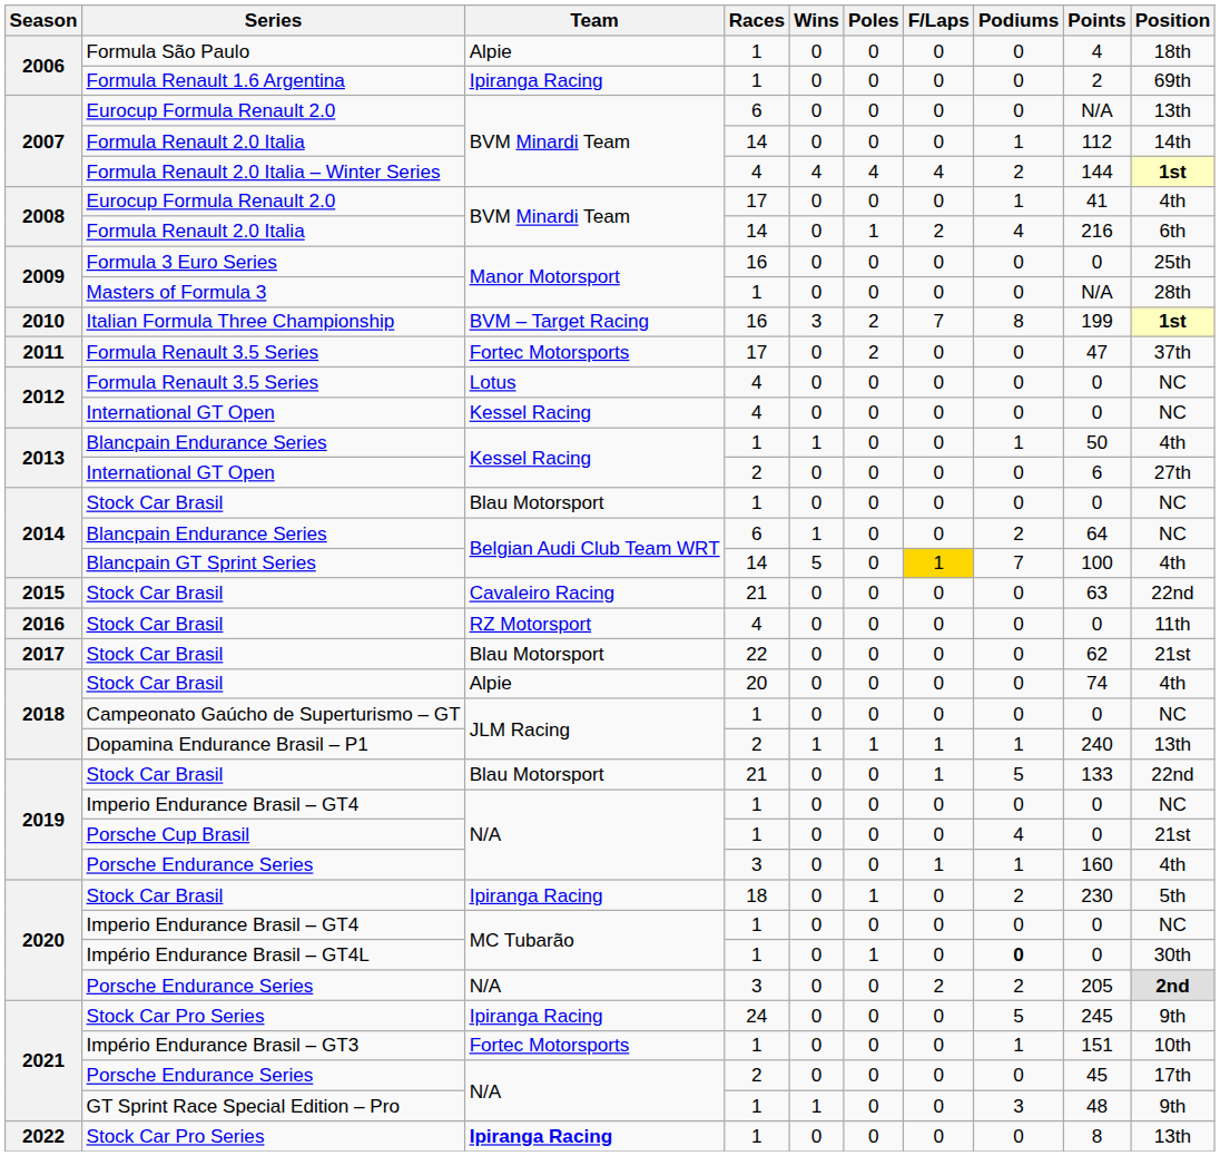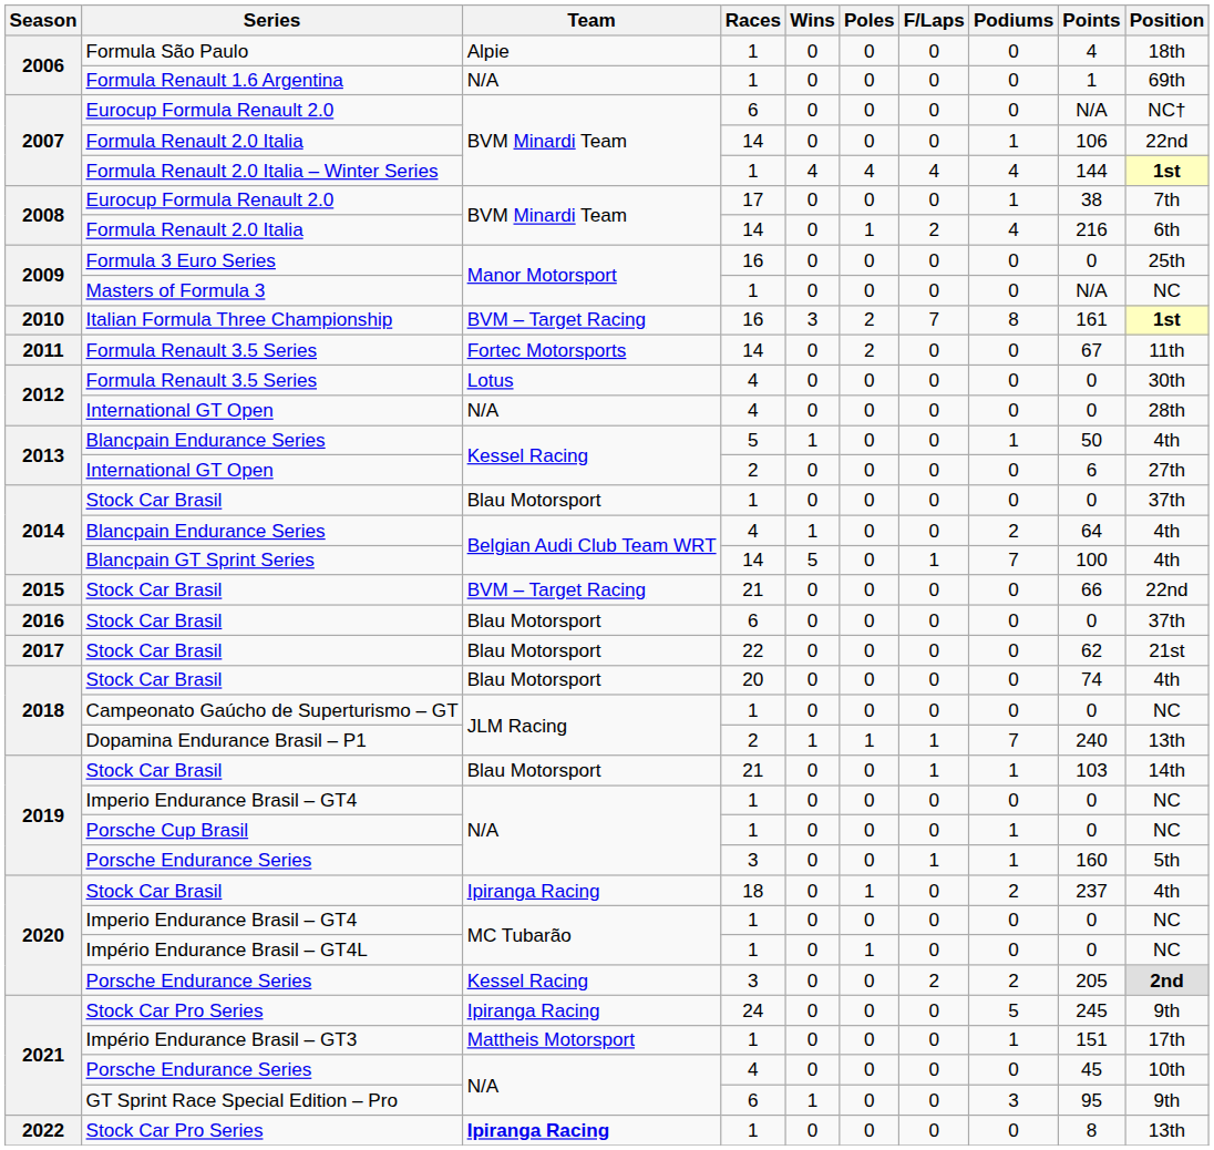 <table class="wikitable" style="font-size: 90%; text-align:center">
 <tr>
 <th>Season</th>
 <th>Series</th>
 <th>Team</th>
 <th>Races</th>
 <th>Wins</th>
 <th>Poles</th>
 <th>F/Laps</th>
 <th>Podiums</th>
 <th>Points</th>
 <th>Position</th>
 </tr>
 <tr>
 <th rowspan=2>2006</th>
 <td align=left>Formula São Paulo</td>
 <td align=left>Alpie</td>
 <td>1</td>
 <td>0</td>
 <td>0</td>
 <td>0</td>
 <td>0</td>
 <td>4</td>
 <td>18th</td>
 </tr>
 <tr>
 <td align=left><a href='#'>Formula Renault 1.6 Argentina</a></td>
-<td align=left><a href='#'>Ipiranga Racing</a></td>
+<td align=left>N/A</td>
 <td>1</td>
 <td>0</td>
 <td>0</td>
 <td>0</td>
 <td>0</td>
-<td>2</td>
+<td>1</td>
 <td>69th</td>
 </tr>
 <tr>
 <th rowspan=3>2007</th>
 <td align=left><a href='#'>Eurocup Formula Renault 2.0</a></td>
 <td align=left rowspan=3>BVM <a href='#'>Minardi</a> Team</td>
 <td>6</td>
 <td>0</td>
 <td>0</td>
 <td>0</td>
 <td>0</td>
 <td>N/A</td>
-<td>13th</td>
+<td>NC†</td>
 </tr>
 <tr>
 <td align=left><a href='#'>Formula Renault 2.0 Italia</a></td>
 <td>14</td>
 <td>0</td>
 <td>0</td>
 <td>0</td>
 <td>1</td>
-<td>112</td>
-<td>14th</td>
+<td>106</td>
+<td>22nd</td>
 </tr>
 <tr>
 <td align=left><a href='#'>Formula Renault 2.0 Italia – Winter Series</a></td>
+<td>1</td>
 <td>4</td>
 <td>4</td>
 <td>4</td>
 <td>4</td>
-<td>2</td>
 <td>144</td>
 <td style="background:#FFFFBF;"><strong>1st</strong></td>
 </tr>
 <tr>
 <th rowspan=2>2008</th>
 <td align=left><a href='#'>Eurocup Formula Renault 2.0</a></td>
 <td align=left rowspan=2>BVM <a href='#'>Minardi</a> Team</td>
 <td>17</td>
 <td>0</td>
 <td>0</td>
 <td>0</td>
 <td>1</td>
-<td>41</td>
-<td>4th</td>
+<td>38</td>
+<td>7th</td>
 </tr>
 <tr>
 <td align=left><a href='#'>Formula Renault 2.0 Italia</a></td>
 <td>14</td>
 <td>0</td>
 <td>1</td>
 <td>2</td>
 <td>4</td>
 <td>216</td>
 <td>6th</td>
 </tr>
 <tr>
 <th rowspan=2>2009</th>
 <td align=left><a href='#'>Formula 3 Euro Series</a></td>
 <td align=left rowspan="2"><a href='#'>Manor Motorsport</a></td>
 <td>16</td>
 <td>0</td>
 <td>0</td>
 <td>0</td>
 <td>0</td>
 <td>0</td>
 <td>25th</td>
 </tr>
 <tr>
 <td align=left><a href='#'>Masters of Formula 3</a></td>
 <td>1</td>
 <td>0</td>
 <td>0</td>
 <td>0</td>
 <td>0</td>
 <td>N/A</td>
-<td>28th</td>
+<td>NC</td>
 </tr>
 <tr>
 <th>2010</th>
 <td align=left><a href='#'>Italian Formula Three Championship</a></td>
 <td align=left><a href='#'>BVM – Target Racing</a></td>
 <td>16</td>
 <td>3</td>
 <td>2</td>
 <td>7</td>
 <td>8</td>
-<td>199</td>
+<td>161</td>
 <td style="background:#FFFFBF;"><strong>1st</strong></td>
 </tr>
 <tr>
 <th>2011</th>
 <td align=left><a href='#'>Formula Renault 3.5 Series</a></td>
 <td align=left><a href='#'>Fortec Motorsports</a></td>
-<td>17</td>
+<td>14</td>
 <td>0</td>
 <td>2</td>
 <td>0</td>
 <td>0</td>
-<td>47</td>
-<td>37th</td>
+<td>67</td>
+<td>11th</td>
 </tr>
 <tr>
 <th rowspan=2>2012</th>
 <td align=left><a href='#'>Formula Renault 3.5 Series</a></td>
 <td align=left><a href='#'>Lotus</a></td>
 <td>4</td>
 <td>0</td>
 <td>0</td>
 <td>0</td>
 <td>0</td>
 <td>0</td>
-<td>NC</td>
+<td>30th</td>
 </tr>
 <tr>
 <td align=left><a href='#'>International GT Open</a></td>
-<td align=left><a href='#'>Kessel Racing</a></td>
+<td align=left>N/A</td>
 <td>4</td>
 <td>0</td>
 <td>0</td>
 <td>0</td>
 <td>0</td>
 <td>0</td>
-<td>NC</td>
+<td>28th</td>
 </tr>
 <tr>
 <th rowspan=2>2013</th>
 <td align=left><a href='#'>Blancpain Endurance Series</a></td>
 <td align=left rowspan=2><a href='#'>Kessel Racing</a></td>
-<td>1</td>
+<td>5</td>
 <td>1</td>
 <td>0</td>
 <td>0</td>
 <td>1</td>
 <td>50</td>
 <td>4th</td>
 </tr>
 <tr>
 <td align=left><a href='#'>International GT Open</a></td>
 <td>2</td>
 <td>0</td>
 <td>0</td>
 <td>0</td>
 <td>0</td>
 <td>6</td>
 <td>27th</td>
 </tr>
 <tr>
 <th rowspan=3>2014</th>
 <td align=left><a href='#'>Stock Car Brasil</a></td>
 <td align=left>Blau Motorsport</td>
 <td>1</td>
 <td>0</td>
 <td>0</td>
 <td>0</td>
 <td>0</td>
 <td>0</td>
-<td>NC</td>
+<td>37th</td>
 </tr>
 <tr>
 <td align=left><a href='#'>Blancpain Endurance Series</a></td>
 <td align=left rowspan=2><a href='#'>Belgian Audi Club Team WRT</a></td>
-<td>6</td>
+<td>4</td>
 <td>1</td>
 <td>0</td>
 <td>0</td>
 <td>2</td>
 <td>64</td>
-<td>NC</td>
+<td>4th</td>
 </tr>
 <tr>
 <td align=left><a href='#'>Blancpain GT Sprint Series</a></td>
 <td>14</td>
 <td>5</td>
 <td>0</td>
-<td style="background: gold;">1</td>
+<td>1</td>
 <td>7</td>
 <td>100</td>
 <td>4th</td>
 </tr>
 <tr>
 <th>2015</th>
 <td align=left><a href='#'>Stock Car Brasil</a></td>
-<td align=left><a href='#'>Cavaleiro Racing</a></td>
+<td align=left><a href='#'>BVM – Target Racing</a></td>
 <td>21</td>
 <td>0</td>
 <td>0</td>
 <td>0</td>
 <td>0</td>
-<td>63</td>
+<td>66</td>
 <td>22nd</td>
 </tr>
 <tr>
 <th>2016</th>
 <td align=left><a href='#'>Stock Car Brasil</a></td>
-<td align=left><a href='#'>RZ Motorsport</a></td>
-<td>4</td>
+<td align=left>Blau Motorsport</td>
+<td>6</td>
 <td>0</td>
 <td>0</td>
 <td>0</td>
 <td>0</td>
 <td>0</td>
-<td>11th</td>
+<td>37th</td>
 </tr>
 <tr>
 <th>2017</th>
 <td align=left><a href='#'>Stock Car Brasil</a></td>
 <td align=left>Blau Motorsport</td>
 <td>22</td>
 <td>0</td>
 <td>0</td>
 <td>0</td>
 <td>0</td>
 <td>62</td>
 <td>21st</td>
 </tr>
 <tr>
 <th rowspan=3>2018</th>
 <td align=left><a href='#'>Stock Car Brasil</a></td>
-<td align=left>Alpie</td>
+<td align=left>Blau Motorsport</td>
 <td>20</td>
 <td>0</td>
 <td>0</td>
 <td>0</td>
 <td>0</td>
 <td>74</td>
 <td>4th</td>
 </tr>
 <tr>
 <td align=left>Campeonato Gaúcho de Superturismo – GT</td>
 <td align=left rowspan=2>JLM Racing</td>
 <td>1</td>
 <td>0</td>
 <td>0</td>
 <td>0</td>
 <td>0</td>
 <td>0</td>
 <td>NC</td>
 </tr>
 <tr>
 <td align=left>Dopamina Endurance Brasil – P1</td>
 <td>2</td>
 <td>1</td>
 <td>1</td>
 <td>1</td>
-<td>1</td>
+<td>7</td>
 <td>240</td>
 <td>13th</td>
 </tr>
 <tr>
 <th rowspan=4>2019</th>
 <td align=left><a href='#'>Stock Car Brasil</a></td>
 <td align=left>Blau Motorsport</td>
 <td>21</td>
 <td>0</td>
 <td>0</td>
 <td>1</td>
-<td>5</td>
-<td>133</td>
-<td>22nd</td>
+<td>1</td>
+<td>103</td>
+<td>14th</td>
 </tr>
 <tr>
 <td align=left>Imperio Endurance Brasil – GT4</td>
 <td align=left rowspan=3>N/A</td>
 <td>1</td>
 <td>0</td>
 <td>0</td>
 <td>0</td>
 <td>0</td>
 <td>0</td>
 <td>NC</td>
 </tr>
 <tr>
 <td align=left><a href='#'>Porsche Cup Brasil</a></td>
 <td>1</td>
 <td>0</td>
 <td>0</td>
 <td>0</td>
-<td>4</td>
+<td>1</td>
 <td>0</td>
-<td>21st</td>
+<td>NC</td>
 </tr>
 <tr>
 <td align=left><a href='#'>Porsche Endurance Series</a></td>
 <td>3</td>
 <td>0</td>
 <td>0</td>
 <td>1</td>
 <td>1</td>
 <td>160</td>
-<td>4th</td>
+<td>5th</td>
 </tr>
 <tr>
 <th rowspan=4>2020</th>
 <td align=left><a href='#'>Stock Car Brasil</a></td>
 <td align=left><a href='#'>Ipiranga Racing</a></td>
 <td>18</td>
 <td>0</td>
 <td>1</td>
 <td>0</td>
 <td>2</td>
-<td>230</td>
-<td>5th</td>
+<td>237</td>
+<td>4th</td>
 </tr>
 <tr>
 <td align=left>Imperio Endurance Brasil – GT4</td>
 <td align=left rowspan=2>MC Tubarão</td>
 <td>1</td>
 <td>0</td>
 <td>0</td>
 <td>0</td>
 <td>0</td>
 <td>0</td>
 <td>NC</td>
 </tr>
 <tr>
 <td align=left>Império Endurance Brasil – GT4L</td>
 <td>1</td>
 <td>0</td>
 <td>1</td>
 <td>0</td>
-<td><strong>0</strong></td>
 <td>0</td>
-<td>30th</td>
+<td>0</td>
+<td>NC</td>
 </tr>
 <tr>
 <td align=left><a href='#'>Porsche Endurance Series</a></td>
-<td align=left>N/A</td>
+<td align=left><a href='#'>Kessel Racing</a></td>
 <td>3</td>
 <td>0</td>
 <td>0</td>
 <td>2</td>
 <td>2</td>
 <td>205</td>
 <td style="background:#DFDFDF;"><strong>2nd</strong></td>
 </tr>
 <tr>
 <th rowspan=4>2021</th>
 <td align=left><a href='#'>Stock Car Pro Series</a></td>
 <td align=left><a href='#'>Ipiranga Racing</a></td>
 <td>24</td>
 <td>0</td>
 <td>0</td>
 <td>0</td>
 <td>5</td>
 <td>245</td>
 <td>9th</td>
 </tr>
 <tr>
 <td align=left>Império Endurance Brasil – GT3</td>
-<td align=left><a href='#'>Fortec Motorsports</a></td>
+<td align=left><a href='#'>Mattheis Motorsport</a></td>
 <td>1</td>
 <td>0</td>
 <td>0</td>
 <td>0</td>
 <td>1</td>
 <td>151</td>
-<td>10th</td>
+<td>17th</td>
 </tr>
 <tr>
 <td align=left><a href='#'>Porsche Endurance Series</a></td>
 <td align=left rowspan=2>N/A</td>
-<td>2</td>
+<td>4</td>
 <td>0</td>
 <td>0</td>
 <td>0</td>
 <td>0</td>
 <td>45</td>
-<td>17th</td>
+<td>10th</td>
 </tr>
 <tr>
 <td align=left>GT Sprint Race Special Edition – Pro</td>
-<td>1</td>
+<td>6</td>
 <td>1</td>
 <td>0</td>
 <td>0</td>
 <td>3</td>
-<td>48</td>
+<td>95</td>
 <td>9th</td>
 </tr>
 <tr>
 <th>2022</th>
 <td align=left><a href='#'>Stock Car Pro Series</a></td>
 <td align=left><strong><a href='#'>Ipiranga Racing</a></strong></td>
 <td>1</td>
 <td>0</td>
 <td>0</td>
 <td>0</td>
 <td>0</td>
 <td>8</td>
 <td>13th</td>
 </tr>
 </table>
